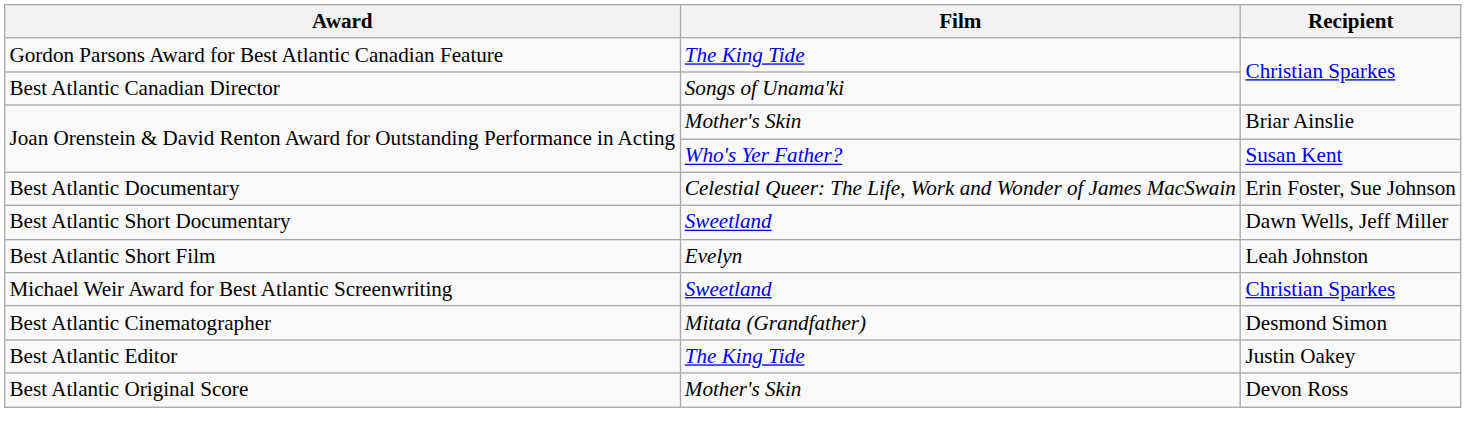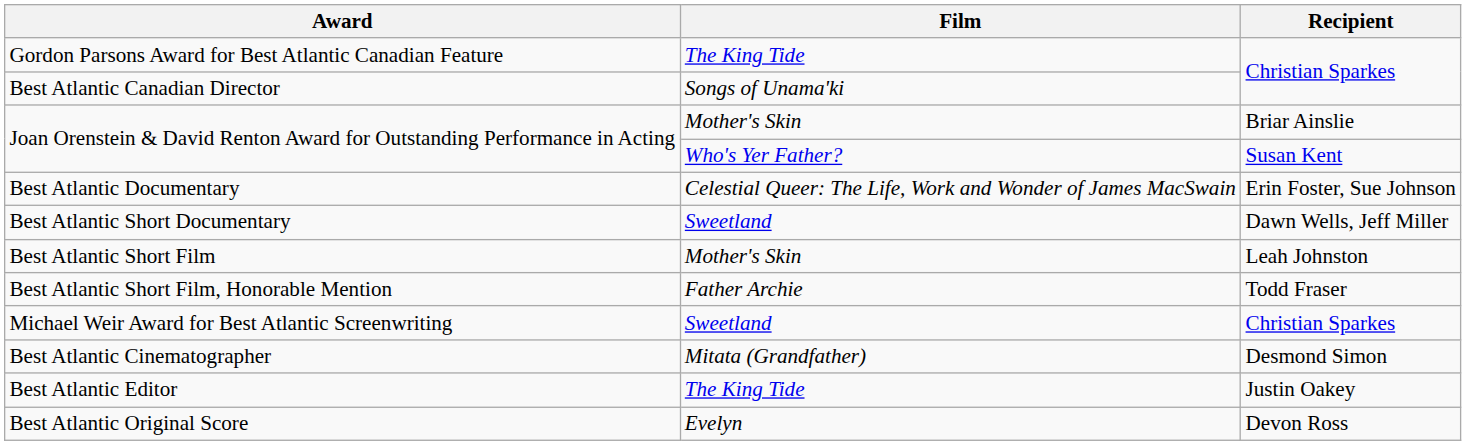 <table class="wikitable">
 <tr>
 <th>Award</th>
 <th>Film</th>
 <th>Recipient</th>
 </tr>
 <tr>
 <td>Gordon Parsons Award for Best Atlantic Canadian Feature</td>
 <td><em><a href='#'>The King Tide</a></em></td>
 <td rowspan=2><a href='#'>Christian Sparkes</a></td>
 </tr>
 <tr>
 <td>Best Atlantic Canadian Director</td>
 <td><em>Songs of Unama'ki</em></td>
 </tr>
 <tr>
 <td rowspan=2>Joan Orenstein & David Renton Award for Outstanding Performance in Acting</td>
 <td><em>Mother's Skin</em></td>
 <td>Briar Ainslie</td>
 </tr>
 <tr>
 <td><em><a href='#'>Who's Yer Father?</a></em></td>
 <td><a href='#'>Susan Kent</a></td>
 </tr>
 <tr>
 <td>Best Atlantic Documentary</td>
 <td><em>Celestial Queer: The Life, Work and Wonder of James MacSwain</em></td>
 <td>Erin Foster, Sue Johnson</td>
 </tr>
 <tr>
 <td>Best Atlantic Short Documentary</td>
 <td><em><a href='#'>Sweetland</a></em></td>
 <td>Dawn Wells, Jeff Miller</td>
 </tr>
 <tr>
 <td>Best Atlantic Short Film</td>
-<td><em>Evelyn</em></td>
+<td><em>Mother's Skin</em></td>
 <td>Leah Johnston</td>
+</tr>
+<tr>
+<td>Best Atlantic Short Film, Honorable Mention</td>
+<td><em>Father Archie</em></td>
+<td>Todd Fraser</td>
 </tr>
 <tr>
 <td>Michael Weir Award for Best Atlantic Screenwriting</td>
 <td><em><a href='#'>Sweetland</a></em></td>
 <td><a href='#'>Christian Sparkes</a></td>
 </tr>
 <tr>
 <td>Best Atlantic Cinematographer</td>
 <td><em>Mitata (Grandfather)</em></td>
 <td>Desmond Simon</td>
 </tr>
 <tr>
 <td>Best Atlantic Editor</td>
 <td><em><a href='#'>The King Tide</a></em></td>
 <td>Justin Oakey</td>
 </tr>
 <tr>
 <td>Best Atlantic Original Score</td>
-<td><em>Mother's Skin</em></td>
+<td><em>Evelyn</em></td>
 <td>Devon Ross</td>
 </tr>
 </table>
